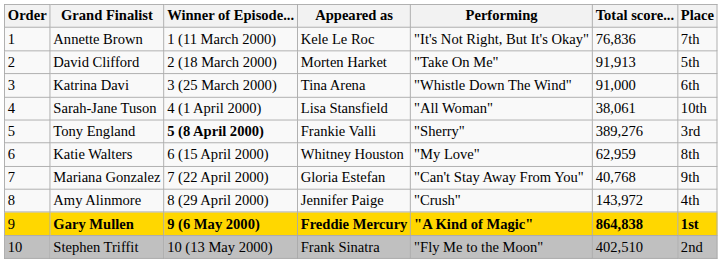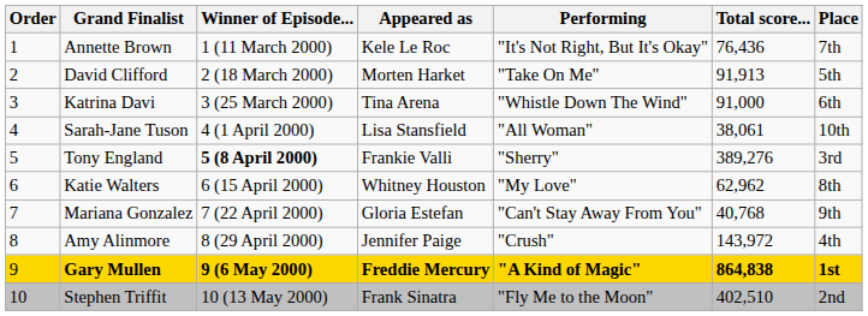 <table class="wikitable sortable">
 <tr>
 <th>Order</th>
 <th>Grand Finalist</th>
 <th>Winner of Episode...</th>
 <th>Appeared as</th>
 <th>Performing</th>
 <th>Total score...</th>
 <th>Place</th>
 </tr>
 <tr>
 <td>1</td>
 <td>Annette Brown</td>
 <td>1 (11 March 2000)</td>
 <td>Kele Le Roc</td>
 <td>"It's Not Right, But It's Okay"</td>
-<td>76,836</td>
+<td>76,436</td>
 <td>7th</td>
 </tr>
 <tr>
 <td>2</td>
 <td>David Clifford</td>
 <td>2 (18 March 2000)</td>
 <td>Morten Harket</td>
 <td>"Take On Me"</td>
 <td>91,913</td>
 <td>5th</td>
 </tr>
 <tr>
 <td>3</td>
 <td>Katrina Davi</td>
 <td>3 (25 March 2000)</td>
 <td>Tina Arena</td>
 <td>"Whistle Down The Wind"</td>
 <td>91,000</td>
 <td>6th</td>
 </tr>
 <tr>
 <td>4</td>
 <td>Sarah-Jane Tuson</td>
 <td>4 (1 April 2000)</td>
 <td>Lisa Stansfield</td>
 <td>"All Woman"</td>
 <td>38,061</td>
 <td>10th</td>
 </tr>
 <tr>
 <td>5</td>
 <td>Tony England</td>
 <td><strong>5 (8 April 2000)</strong></td>
 <td>Frankie Valli</td>
 <td>"Sherry"</td>
 <td>389,276</td>
 <td>3rd</td>
 </tr>
 <tr>
 <td>6</td>
 <td>Katie Walters</td>
 <td>6 (15 April 2000)</td>
 <td>Whitney Houston</td>
 <td>"My Love"</td>
-<td>62,959</td>
+<td>62,962</td>
 <td>8th</td>
 </tr>
 <tr>
 <td>7</td>
 <td>Mariana Gonzalez</td>
 <td>7 (22 April 2000)</td>
 <td>Gloria Estefan</td>
 <td>"Can't Stay Away From You"</td>
 <td>40,768</td>
 <td>9th</td>
 </tr>
 <tr>
 <td>8</td>
 <td>Amy Alinmore</td>
 <td>8 (29 April 2000)</td>
 <td>Jennifer Paige</td>
 <td>"Crush"</td>
 <td>143,972</td>
 <td>4th</td>
 </tr>
 <tr style="background:gold;">
 <td>9</td>
 <td><strong>Gary Mullen</strong></td>
 <td><strong>9 (6 May 2000)</strong></td>
 <td><strong>Freddie Mercury</strong></td>
 <td><strong>"A Kind of Magic"</strong></td>
 <td><strong>864,838</strong></td>
 <td><strong>1st</strong></td>
 </tr>
 <tr style="background:silver;">
 <td>10</td>
 <td>Stephen Triffit</td>
 <td>10 (13 May 2000)</td>
 <td>Frank Sinatra</td>
 <td>"Fly Me to the Moon"</td>
 <td>402,510</td>
 <td>2nd</td>
 </tr>
 </table>
